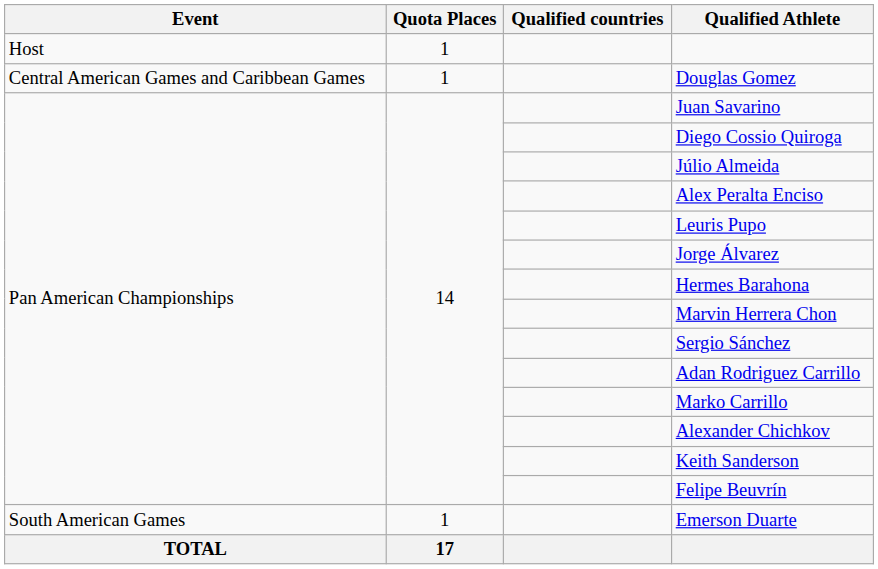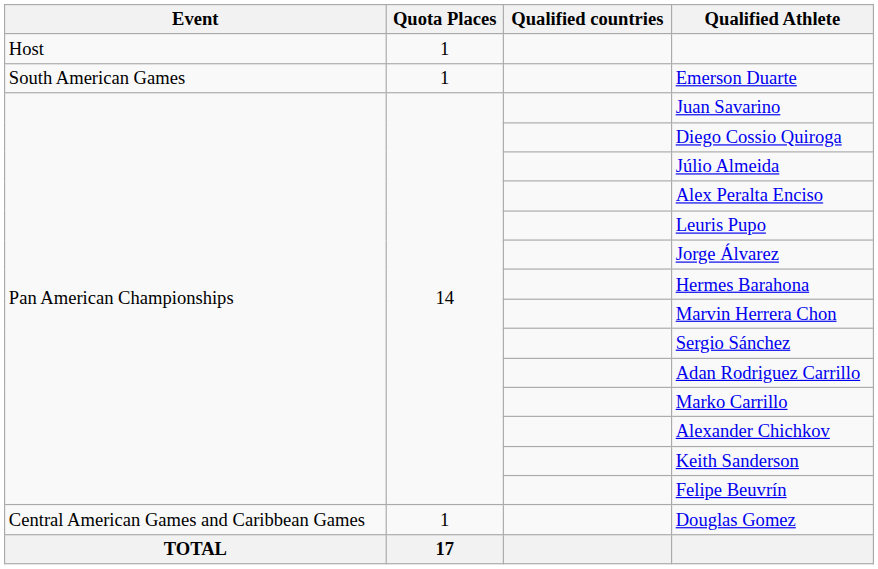 <table class=wikitable style="text-align:left" width=750>
 <tr>
 <th>Event</th>
 <th>Quota Places</th>
 <th>Qualified countries</th>
 <th>Qualified Athlete</th>
 </tr>
 <tr>
 <td>Host</td>
 <td align=center>1</td>
 <td></td>
 <td></td>
 </tr>
 <tr>
-<td>Central American Games and Caribbean Games</td>
+<td>South American Games</td>
 <td align=center>1</td>
 <td></td>
-<td><a href='#'>Douglas Gomez</a></td>
+<td><a href='#'>Emerson Duarte</a></td>
 </tr>
 <tr>
 <td rowspan="14">Pan American Championships</td>
 <td rowspan="14" align=center>14</td>
 <td></td>
 <td><a href='#'>Juan Savarino</a></td>
 </tr>
 <tr>
 <td></td>
 <td><a href='#'>Diego Cossio Quiroga</a></td>
 </tr>
 <tr>
 <td></td>
 <td><a href='#'>Júlio Almeida</a></td>
 </tr>
 <tr>
 <td></td>
 <td><a href='#'>Alex Peralta Enciso</a></td>
 </tr>
 <tr>
 <td></td>
 <td><a href='#'>Leuris Pupo</a></td>
 </tr>
 <tr>
 <td></td>
 <td><a href='#'>Jorge Álvarez</a></td>
 </tr>
 <tr>
 <td></td>
 <td><a href='#'>Hermes Barahona</a></td>
 </tr>
 <tr>
 <td></td>
 <td><a href='#'>Marvin Herrera Chon</a></td>
 </tr>
 <tr>
 <td></td>
 <td><a href='#'>Sergio Sánchez</a></td>
 </tr>
 <tr>
 <td></td>
 <td><a href='#'>Adan Rodriguez Carrillo</a></td>
 </tr>
 <tr>
 <td></td>
 <td><a href='#'>Marko Carrillo</a></td>
 </tr>
 <tr>
 <td></td>
 <td><a href='#'>Alexander Chichkov</a></td>
 </tr>
 <tr>
 <td></td>
 <td><a href='#'>Keith Sanderson</a></td>
 </tr>
 <tr>
 <td></td>
 <td><a href='#'>Felipe Beuvrín</a></td>
 </tr>
 <tr>
-<td>South American Games</td>
+<td>Central American Games and Caribbean Games</td>
 <td align=center>1</td>
 <td></td>
-<td><a href='#'>Emerson Duarte</a></td>
+<td><a href='#'>Douglas Gomez</a></td>
 </tr>
 <tr>
 <th>TOTAL</th>
 <th>17</th>
 <th></th>
 <th></th>
 </tr>
 </table>
